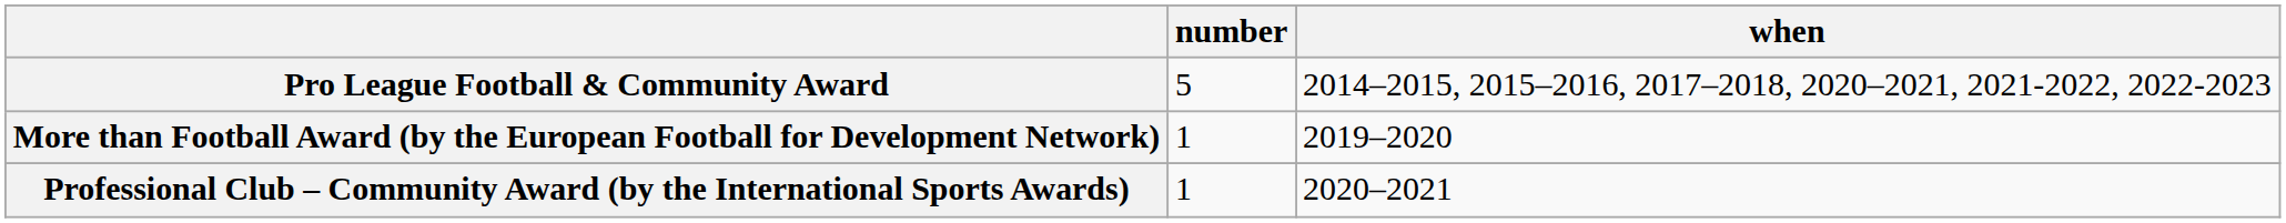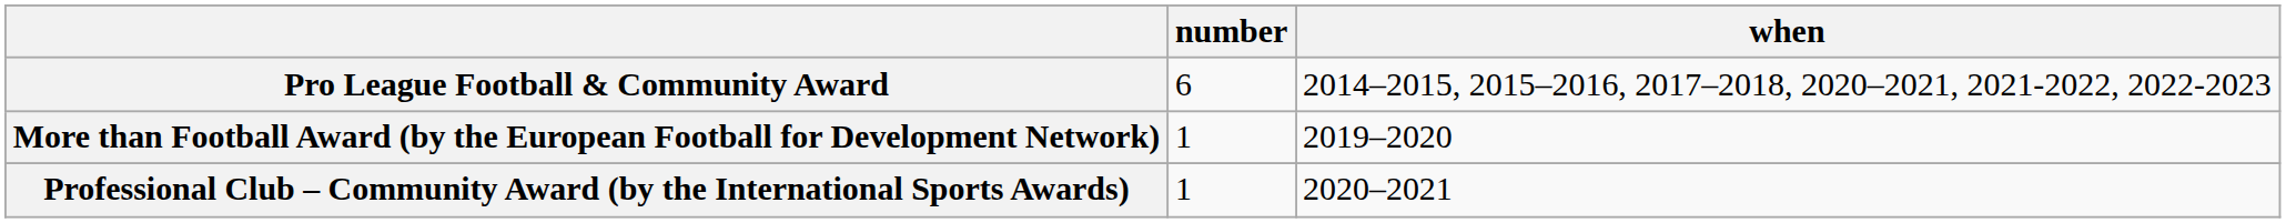 <table class="wikitable plainrowheaders">
 <tr>
 <th scope="row"></th>
 <th>number</th>
 <th>when</th>
 </tr>
 <tr>
 <th scope="row">Pro League Football & Community Award</th>
-<td>5</td>
+<td>6</td>
 <td>2014–2015, 2015–2016, 2017–2018, 2020–2021, 2021-2022, 2022-2023</td>
 </tr>
 <tr>
 <th scope="row">More than Football Award (by the European Football for Development Network)</th>
 <td>1</td>
 <td>2019–2020</td>
 </tr>
 <tr>
 <th scope="row">Professional Club – Community Award (by the International Sports Awards)</th>
 <td>1</td>
 <td>2020–2021</td>
 </tr>
 </table>
